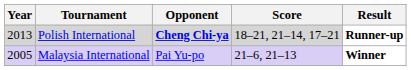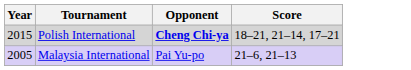 <table class="sortable wikitable" style="font-size: 90%;">
 <tr>
 <th>Year</th>
 <th>Tournament</th>
 <th>Opponent</th>
 <th>Score</th>
-<th>Result</th>
 </tr>
 <tr style="background:#D5D5D5">
-<td align="center">2013</td>
+<td align="center">2015</td>
 <td align="left"><a href='#'>Polish International</a></td>
 <td align="left"><strong> <a href='#'>Cheng Chi-ya</a></strong></td>
 <td align="left">18–21, 21–14, 17–21</td>
-<td style="text-align:left; background:white"> <strong>Runner-up</strong></td>
 </tr>
 <tr style="background:#D8CEF6">
 <td align="center">2005</td>
 <td align="left"><a href='#'>Malaysia International</a></td>
 <td align="left"> <a href='#'>Pai Yu-po</a></td>
 <td align="left">21–6, 21–13</td>
-<td style="text-align:left; background:white"> <strong>Winner</strong></td>
 </tr>
 </table>
